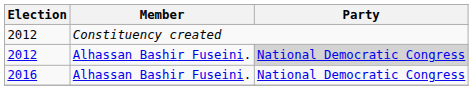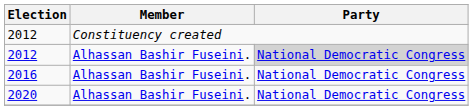 <table class="wikitable">
 <tr>
 <th>Election</th>
 <th>Member</th>
 <th>Party</th>
 </tr>
 <tr>
 <td>2012</td>
 <td colspan=2><em>Constituency created</em></td>
 </tr>
 <tr>
 <td><a href='#'>2012</a></td>
 <td><a href='#'>Alhassan Bashir Fuseini</a>.</td>
 <td style="background: lightgrey;"><a href='#'>National Democratic Congress</a></td>
 </tr>
 <tr>
 <td><a href='#'>2016</a></td>
 <td><a href='#'>Alhassan Bashir Fuseini</a>.</td>
 <td><a href='#'>National Democratic Congress</a></td>
 </tr>
 <tr>
+<td><a href='#'>2020</a></td>
+<td><a href='#'>Alhassan Bashir Fuseini</a>.</td>
+<td><a href='#'>National Democratic Congress</a></td>
+</tr>
+<tr>
 </tr>
 </table>
